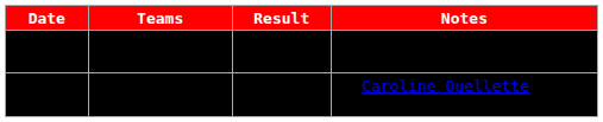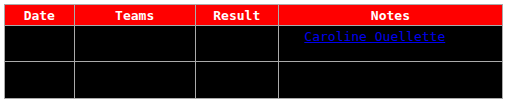 <table class="wikitable" width="80%">
 <tr align="center">
 <th style="background:red;color:#FFFFFF;">Date</th>
 <th style="background:red;color:#FFFFFF;">Teams</th>
 <th style="background:red;color:#FFFFFF;">Result</th>
 <th style="background:red;color:#FFFFFF;">Notes</th>
 </tr>
 <tr align="center" bgcolor=" ">
 <td>August 30</td>
+<td>Canada vs. Finland</td>
+<td>Canada, 3-2</td>
+<td><a href='#'>Caroline Ouellette</a> had three assists</td>
+</tr>
+<tr align="center" bgcolor=" ">
+<td>August 30</td>
 <td>USA vs. Sweden</td>
 <td>USA, 2-0</td>
 <td></td>
 </tr>
 <tr align="center" bgcolor=" ">
-<td>August 30</td>
-<td>Canada vs. Finland</td>
-<td>Canada, 3-2</td>
-<td><a href='#'>Caroline Ouellette</a> had three assists</td>
-</tr>
-<tr align="center" bgcolor=" ">
 </tr>
 </table>
